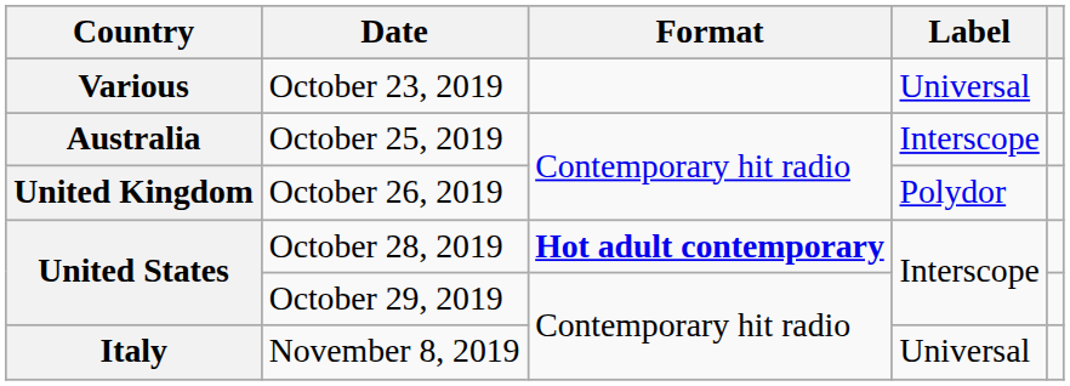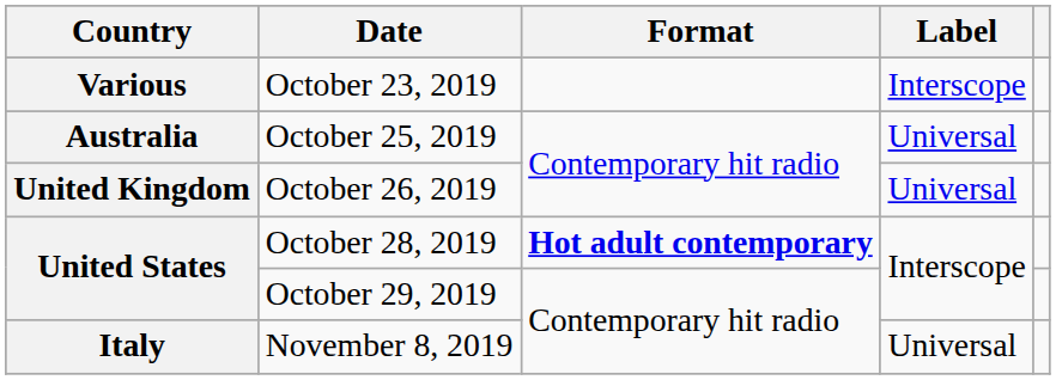 <table class="wikitable plainrowheaders" border="1">
 <tr>
 <th scope="col">Country</th>
 <th scope="col">Date</th>
 <th scope="col">Format</th>
 <th scope="col">Label</th>
 <th scope="col"></th>
 </tr>
 <tr>
 <th scope="row">Various</th>
 <td>October 23, 2019</td>
 <td></td>
-<td><a href='#'>Universal</a></td>
+<td><a href='#'>Interscope</a></td>
 <td align="center"></td>
 </tr>
 <tr>
 <th scope="row">Australia</th>
 <td>October 25, 2019</td>
 <td rowspan="2"><a href='#'>Contemporary hit radio</a></td>
-<td><a href='#'>Interscope</a></td>
+<td><a href='#'>Universal</a></td>
 <td align="center"></td>
 </tr>
 <tr>
 <th scope="row">United Kingdom</th>
 <td>October 26, 2019</td>
-<td><a href='#'>Polydor</a></td>
+<td><a href='#'>Universal</a></td>
 <td align="center"></td>
 </tr>
 <tr>
 <th rowspan="2" scope="row">United States</th>
 <td>October 28, 2019</td>
 <td><strong><a href='#'>Hot adult contemporary</a></strong></td>
 <td rowspan="2">Interscope</td>
 <td align="center"></td>
 </tr>
 <tr>
 <td>October 29, 2019</td>
 <td rowspan="2">Contemporary hit radio</td>
 <td align="center"></td>
 </tr>
 <tr>
 <th scope="row">Italy</th>
 <td>November 8, 2019</td>
 <td>Universal</td>
 <td align="center"></td>
 </tr>
 </table>
